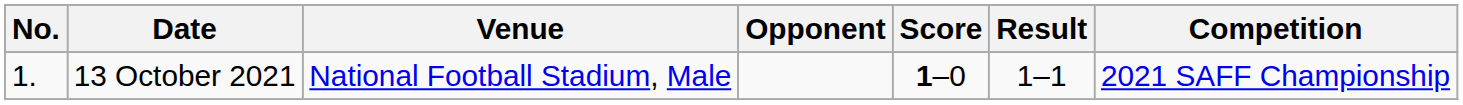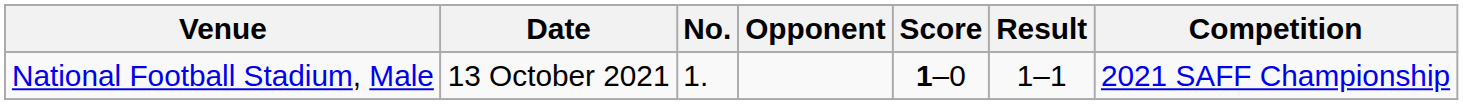 <table class="wikitable" style="font-size:95%">
 <tr>
+<th>Venue</th>
+<th>Date</th>
 <th>No.</th>
-<th>Date</th>
-<th>Venue</th>
 <th>Opponent</th>
 <th>Score</th>
 <th>Result</th>
 <th>Competition</th>
 </tr>
 <tr>
+<td><a href='#'>National Football Stadium</a>, <a href='#'>Male</a></td>
+<td>13 October 2021</td>
 <td>1.</td>
-<td>13 October 2021</td>
-<td><a href='#'>National Football Stadium</a>, <a href='#'>Male</a></td>
 <td></td>
 <td align=center><strong>1</strong>–0</td>
 <td align=center>1–1</td>
 <td><a href='#'>2021 SAFF Championship</a></td>
 </tr>
 </table>
